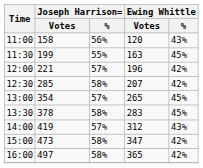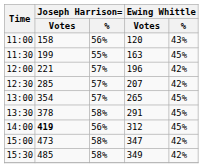 <table class="wikitable">
 <tr>
 <th rowspan="2">Time</th>
 <th colspan="2">Joseph Harrison=</th>
 <th colspan="2">Ewing Whittle</th>
 </tr>
 <tr>
 <th>Votes</th>
 <th>%</th>
 <th>Votes</th>
 <th>%</th>
 </tr>
 <tr>
 <td>11:00</td>
 <td>158</td>
 <td>56%</td>
 <td>120</td>
 <td>43%</td>
 </tr>
 <tr>
 <td>11:30</td>
 <td>199</td>
 <td>55%</td>
 <td>163</td>
 <td>45%</td>
 </tr>
 <tr>
 <td>12:00</td>
 <td>221</td>
 <td>57%</td>
 <td>196</td>
 <td>42%</td>
 </tr>
 <tr>
 <td>12:30</td>
 <td>285</td>
-<td>58%</td>
+<td>57%</td>
 <td>207</td>
 <td>42%</td>
 </tr>
 <tr>
 <td>13:00</td>
 <td>354</td>
 <td>57%</td>
 <td>265</td>
 <td>45%</td>
 </tr>
 <tr>
 <td>13:30</td>
 <td>378</td>
 <td>58%</td>
-<td>283</td>
+<td>291</td>
 <td>45%</td>
 </tr>
 <tr>
 <td>14:00</td>
-<td>419</td>
-<td>57%</td>
+<td><strong>419</strong></td>
+<td>56%</td>
 <td>312</td>
-<td>43%</td>
+<td>45%</td>
 </tr>
 <tr>
 <td>15:00</td>
 <td>473</td>
 <td>58%</td>
 <td>347</td>
 <td>42%</td>
 </tr>
 <tr>
-<td>16:00</td>
-<td>497</td>
+<td>15:30</td>
+<td>485</td>
 <td>58%</td>
-<td>365</td>
+<td>349</td>
 <td>42%</td>
 </tr>
 <tr>
 </tr>
 </table>
